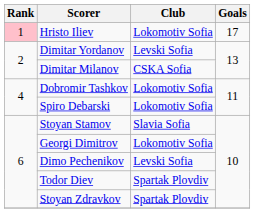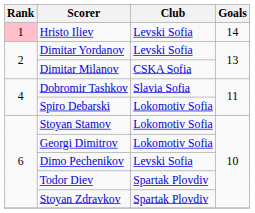 <table class="wikitable" style="text-align:center">
 <tr>
 <th>Rank</th>
 <th>Scorer</th>
 <th>Club</th>
 <th>Goals</th>
 </tr>
 <tr>
 <td rowspan="1" style="background: pink;">1</td>
 <td align="left"> <a href='#'>Hristo Iliev</a></td>
-<td align="left"><a href='#'>Lokomotiv Sofia</a></td>
-<td rowspan="1">17</td>
+<td align="left"><a href='#'>Levski Sofia</a></td>
+<td rowspan="1">14</td>
 </tr>
 <tr>
 <td rowspan="2">2</td>
 <td align="left"> <a href='#'>Dimitar Yordanov</a></td>
 <td align="left"><a href='#'>Levski Sofia</a></td>
 <td rowspan="2">13</td>
 </tr>
 <tr>
 <td align="left"> <a href='#'>Dimitar Milanov</a></td>
 <td align="left"><a href='#'>CSKA Sofia</a></td>
 </tr>
 <tr>
 <td rowspan="2">4</td>
 <td align="left"> <a href='#'>Dobromir Tashkov</a></td>
-<td align="left"><a href='#'>Lokomotiv Sofia</a></td>
+<td align="left"><a href='#'>Slavia Sofia</a></td>
 <td rowspan="2">11</td>
 </tr>
 <tr>
 <td align="left"> <a href='#'>Spiro Debarski</a></td>
 <td align="left"><a href='#'>Lokomotiv Sofia</a></td>
 </tr>
 <tr>
 <td rowspan="5">6</td>
 <td align="left"> <a href='#'>Stoyan Stamov</a></td>
-<td align="left"><a href='#'>Slavia Sofia</a></td>
+<td align="left"><a href='#'>Lokomotiv Sofia</a></td>
 <td rowspan="5">10</td>
 </tr>
 <tr>
 <td align="left"> <a href='#'>Georgi Dimitrov</a></td>
 <td align="left"><a href='#'>Lokomotiv Sofia</a></td>
 </tr>
 <tr>
 <td align="left"> <a href='#'>Dimo Pechenikov</a></td>
 <td align="left"><a href='#'>Levski Sofia</a></td>
 </tr>
 <tr>
 <td align="left"> <a href='#'>Todor Diev</a></td>
 <td align="left"><a href='#'>Spartak Plovdiv</a></td>
 </tr>
 <tr>
 <td align="left"> <a href='#'>Stoyan Zdravkov</a></td>
 <td align="left"><a href='#'>Spartak Plovdiv</a></td>
 </tr>
 <tr>
 </tr>
 </table>
